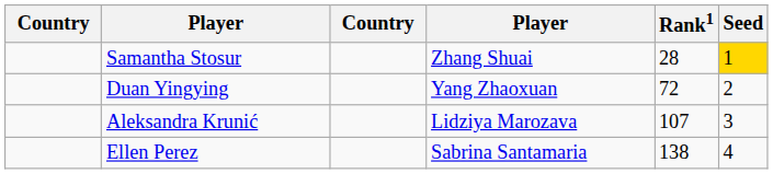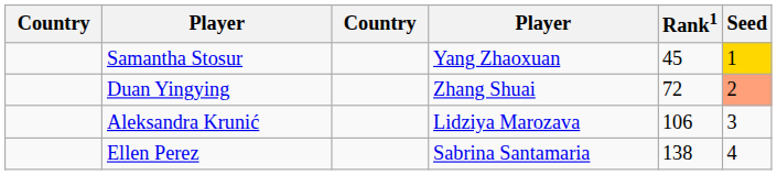 <table class="sortable wikitable">
 <tr>
 <th width="70">Country</th>
 <th width="175">Player</th>
 <th width="70">Country</th>
 <th width="175">Player</th>
 <th>Rank<sup>1</sup></th>
 <th>Seed</th>
 </tr>
 <tr>
 <td></td>
 <td><a href='#'>Samantha Stosur</a></td>
 <td></td>
-<td><a href='#'>Zhang Shuai</a></td>
-<td>28</td>
+<td><a href='#'>Yang Zhaoxuan</a></td>
+<td>45</td>
 <td style="background: gold;">1</td>
 </tr>
 <tr>
 <td></td>
 <td><a href='#'>Duan Yingying</a></td>
 <td></td>
-<td><a href='#'>Yang Zhaoxuan</a></td>
+<td><a href='#'>Zhang Shuai</a></td>
 <td>72</td>
-<td>2</td>
+<td style="background: lightsalmon;">2</td>
 </tr>
 <tr>
 <td></td>
 <td><a href='#'>Aleksandra Krunić</a></td>
 <td></td>
 <td><a href='#'>Lidziya Marozava</a></td>
-<td>107</td>
+<td>106</td>
 <td>3</td>
 </tr>
 <tr>
 <td></td>
 <td><a href='#'>Ellen Perez</a></td>
 <td></td>
 <td><a href='#'>Sabrina Santamaria</a></td>
 <td>138</td>
 <td>4</td>
 </tr>
 </table>
